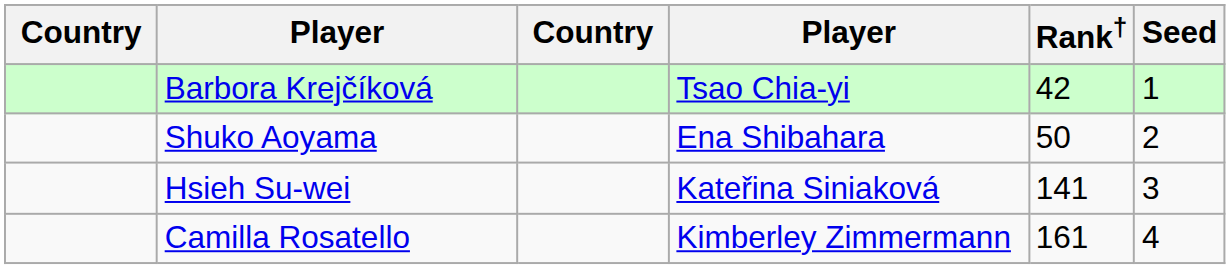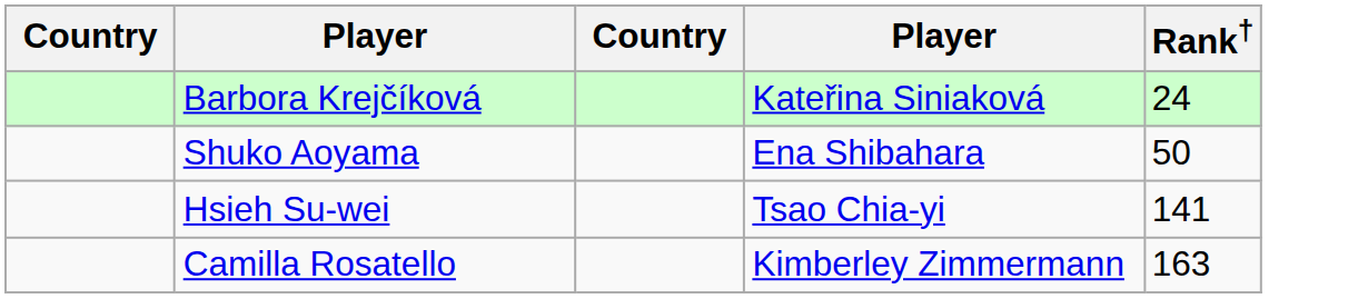 <table class="sortable wikitable">
 <tr>
 <th width="70">Country</th>
 <th width="175">Player</th>
 <th width="70">Country</th>
 <th width="175">Player</th>
 <th>Rank<sup>†</sup></th>
-<th>Seed</th>
 </tr>
 <tr style="background:#cfc;">
 <td></td>
 <td><a href='#'>Barbora Krejčíková</a></td>
 <td></td>
-<td><a href='#'>Tsao Chia-yi</a></td>
-<td>42</td>
-<td>1</td>
+<td><a href='#'>Kateřina Siniaková</a></td>
+<td>24</td>
 </tr>
 <tr>
 <td></td>
 <td><a href='#'>Shuko Aoyama</a></td>
 <td></td>
 <td><a href='#'>Ena Shibahara</a></td>
 <td>50</td>
-<td>2</td>
 </tr>
 <tr>
 <td></td>
 <td><a href='#'>Hsieh Su-wei</a></td>
 <td></td>
-<td><a href='#'>Kateřina Siniaková</a></td>
+<td><a href='#'>Tsao Chia-yi</a></td>
 <td>141</td>
-<td>3</td>
 </tr>
 <tr>
 <td></td>
 <td><a href='#'>Camilla Rosatello</a></td>
 <td></td>
 <td><a href='#'>Kimberley Zimmermann</a></td>
-<td>161</td>
-<td>4</td>
+<td>163</td>
 </tr>
 </table>
